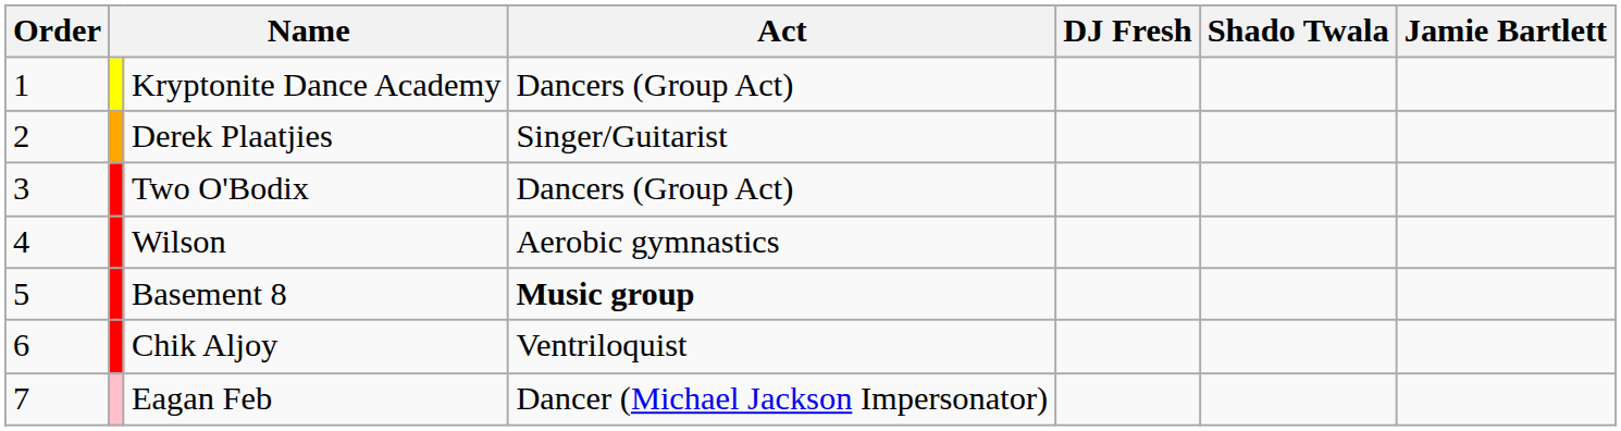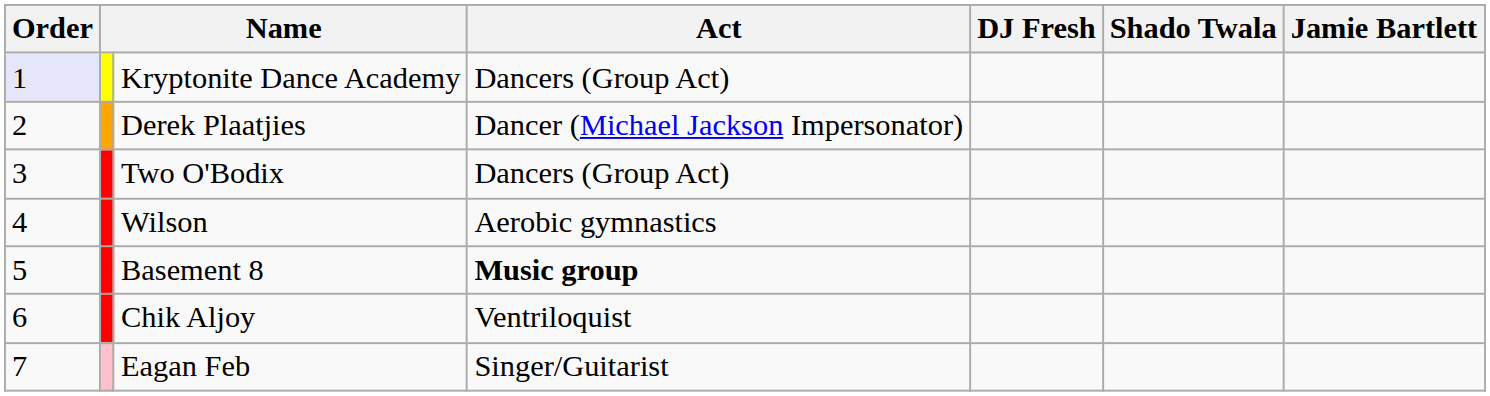 <table class="wikitable sortable">
 <tr>
 <th>Order</th>
 <th colspan="2">Name</th>
 <th>Act</th>
 <th>DJ Fresh</th>
 <th>Shado Twala</th>
 <th>Jamie Bartlett</th>
 </tr>
 <tr>
-<td>1</td>
+<td style="background: lavender;">1</td>
 <td style="background:yellow"></td>
 <td>Kryptonite Dance Academy</td>
 <td>Dancers (Group Act)</td>
 <td></td>
 <td></td>
 <td></td>
 </tr>
 <tr>
 <td>2</td>
 <td style="background:orange"></td>
 <td>Derek Plaatjies </td>
-<td>Singer/Guitarist</td>
+<td>Dancer (<a href='#'>Michael Jackson</a> Impersonator)</td>
 <td></td>
 <td></td>
 <td></td>
 </tr>
 <tr>
 <td>3</td>
 <td style="background:red"></td>
 <td>Two O'Bodix</td>
 <td>Dancers (Group Act)</td>
 <td></td>
 <td></td>
 <td></td>
 </tr>
 <tr>
 <td>4</td>
 <td style="background:red"></td>
 <td>Wilson</td>
 <td>Aerobic gymnastics</td>
 <td></td>
 <td></td>
 <td></td>
 </tr>
 <tr>
 <td>5</td>
 <td style="background:red"></td>
 <td>Basement 8</td>
 <td><strong>Music group</strong></td>
 <td></td>
 <td></td>
 <td></td>
 </tr>
 <tr>
 <td>6</td>
 <td style="background:red"></td>
 <td>Chik Aljoy </td>
 <td>Ventriloquist</td>
 <td></td>
 <td></td>
 <td></td>
 </tr>
 <tr>
 <td>7</td>
 <td style="background:pink"></td>
 <td>Eagan Feb</td>
-<td>Dancer (<a href='#'>Michael Jackson</a> Impersonator)</td>
+<td>Singer/Guitarist</td>
 <td></td>
 <td></td>
 <td></td>
 </tr>
 </table>
